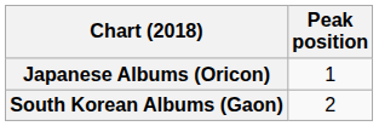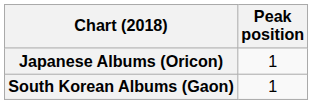 <table class="wikitable sortable plainrowheaders" style="text-align:center">
 <tr>
 <th scope="col">Chart (2018)</th>
 <th scope="col">Peak<br>position</th>
 </tr>
 <tr>
 <th scope="row">Japanese Albums (Oricon)</th>
 <td>1</td>
 </tr>
 <tr>
 <th scope="row">South Korean Albums (Gaon)</th>
-<td>2</td>
+<td>1</td>
 </tr>
 </table>
